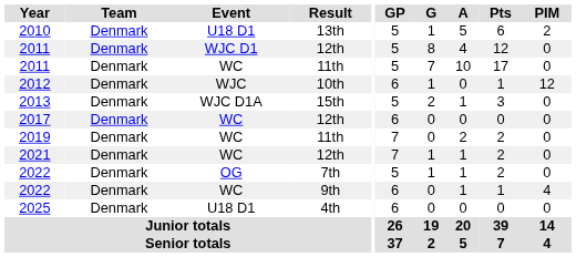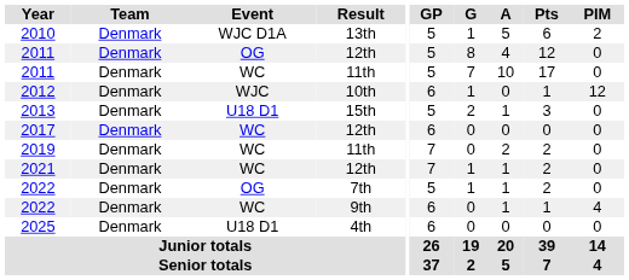 <table border="0" cellpadding="1" cellspacing="0" ID="Table3" style="text-align:center; width:40em">
 <tr ALIGN="center" bgcolor="#e0e0e0">
 <th>Year</th>
 <th>Team</th>
 <th>Event</th>
 <th>Result</th>
 <th rowspan="99" bgcolor="#ffffff"></th>
 <th>GP</th>
 <th>G</th>
 <th>A</th>
 <th>Pts</th>
 <th>PIM</th>
 </tr>
 <tr>
 <td><a href='#'>2010</a></td>
 <td><a href='#'>Denmark</a></td>
-<td><a href='#'>U18 D1</a></td>
+<td>WJC D1A</td>
 <td>13th</td>
 <td>5</td>
 <td>1</td>
 <td>5</td>
 <td>6</td>
 <td>2</td>
 </tr>
 <tr bgcolor="#f0f0f0">
 <td><a href='#'>2011</a></td>
 <td><a href='#'>Denmark</a></td>
-<td><a href='#'>WJC D1</a></td>
+<td><a href='#'>OG</a></td>
 <td>12th</td>
 <td>5</td>
 <td>8</td>
 <td>4</td>
 <td>12</td>
 <td>0</td>
 </tr>
 <tr>
 <td><a href='#'>2011</a></td>
 <td>Denmark</td>
 <td>WC</td>
 <td>11th</td>
 <td>5</td>
 <td>7</td>
 <td>10</td>
 <td>17</td>
 <td>0</td>
 </tr>
 <tr bgcolor="#f0f0f0">
 <td><a href='#'>2012</a></td>
 <td>Denmark</td>
 <td>WJC</td>
 <td>10th</td>
 <td>6</td>
 <td>1</td>
 <td>0</td>
 <td>1</td>
 <td>12</td>
 </tr>
 <tr>
 <td><a href='#'>2013</a></td>
 <td>Denmark</td>
-<td>WJC D1A</td>
+<td><a href='#'>U18 D1</a></td>
 <td>15th</td>
 <td>5</td>
 <td>2</td>
 <td>1</td>
 <td>3</td>
 <td>0</td>
 </tr>
 <tr bgcolor="#f0f0f0">
 <td><a href='#'>2017</a></td>
 <td><a href='#'>Denmark</a></td>
 <td><a href='#'>WC</a></td>
 <td>12th</td>
 <td>6</td>
 <td>0</td>
 <td>0</td>
 <td>0</td>
 <td>0</td>
 </tr>
 <tr>
 <td><a href='#'>2019</a></td>
 <td>Denmark</td>
 <td>WC</td>
 <td>11th</td>
 <td>7</td>
 <td>0</td>
 <td>2</td>
 <td>2</td>
 <td>0</td>
 </tr>
 <tr bgcolor="#f0f0f0">
 <td><a href='#'>2021</a></td>
 <td>Denmark</td>
 <td>WC</td>
 <td>12th</td>
 <td>7</td>
 <td>1</td>
 <td>1</td>
 <td>2</td>
 <td>0</td>
 </tr>
 <tr>
 <td><a href='#'>2022</a></td>
 <td>Denmark</td>
 <td><a href='#'>OG</a></td>
 <td>7th</td>
 <td>5</td>
 <td>1</td>
 <td>1</td>
 <td>2</td>
 <td>0</td>
 </tr>
 <tr bgcolor="#f0f0f0">
 <td><a href='#'>2022</a></td>
 <td>Denmark</td>
 <td>WC</td>
 <td>9th</td>
 <td>6</td>
 <td>0</td>
 <td>1</td>
 <td>1</td>
 <td>4</td>
 </tr>
 <tr>
 <td><a href='#'>2025</a></td>
 <td>Denmark</td>
 <td>U18 D1</td>
 <td>4th</td>
 <td>6</td>
 <td>0</td>
 <td>0</td>
 <td>0</td>
 <td>0</td>
 </tr>
 <tr bgcolor="#e0e0e0">
 <th colspan="4">Junior totals</th>
 <th>26</th>
 <th>19</th>
 <th>20</th>
 <th>39</th>
 <th>14</th>
 </tr>
 <tr bgcolor="#e0e0e0">
 <th colspan="4">Senior totals</th>
 <th>37</th>
 <th>2</th>
 <th>5</th>
 <th>7</th>
 <th>4</th>
 </tr>
 </table>
